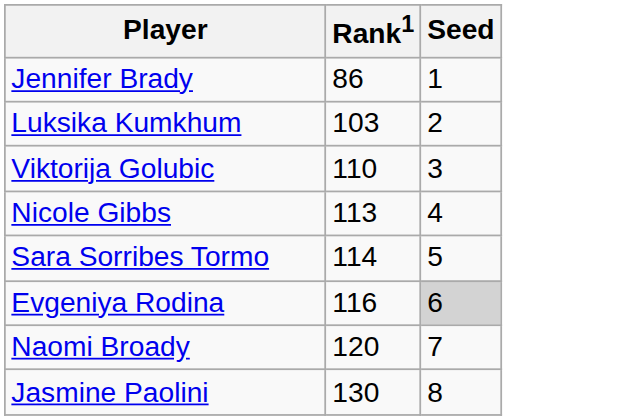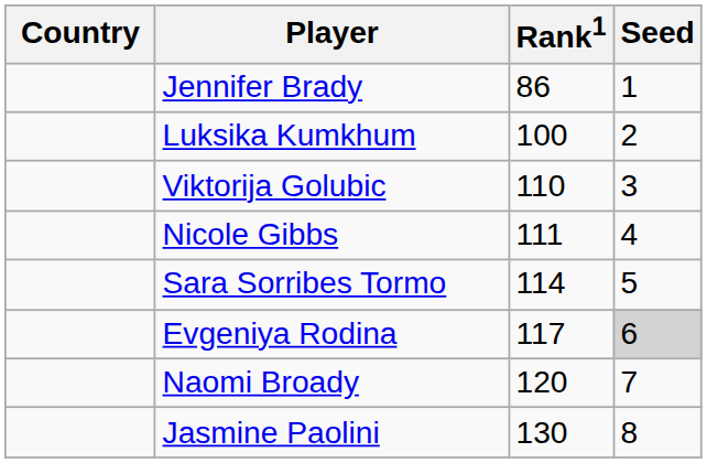 <table class="sortable wikitable">
 <tr>
+<th width="70">Country</th>
 <th width="175">Player</th>
 <th>Rank<sup>1</sup></th>
 <th>Seed</th>
 </tr>
 <tr>
+<td></td>
 <td><a href='#'>Jennifer Brady</a></td>
 <td>86</td>
 <td>1</td>
 </tr>
 <tr>
+<td></td>
 <td><a href='#'>Luksika Kumkhum</a></td>
-<td>103</td>
+<td>100</td>
 <td>2</td>
 </tr>
 <tr>
+<td></td>
 <td><a href='#'>Viktorija Golubic</a></td>
 <td>110</td>
 <td>3</td>
 </tr>
 <tr>
+<td></td>
 <td><a href='#'>Nicole Gibbs</a></td>
-<td>113</td>
+<td>111</td>
 <td>4</td>
 </tr>
 <tr>
+<td></td>
 <td><a href='#'>Sara Sorribes Tormo</a></td>
 <td>114</td>
 <td>5</td>
 </tr>
 <tr>
+<td></td>
 <td><a href='#'>Evgeniya Rodina</a></td>
-<td>116</td>
+<td>117</td>
 <td style="background: lightgrey;">6</td>
 </tr>
 <tr>
+<td></td>
 <td><a href='#'>Naomi Broady</a></td>
 <td>120</td>
 <td>7</td>
 </tr>
 <tr>
+<td></td>
 <td><a href='#'>Jasmine Paolini</a></td>
 <td>130</td>
 <td>8</td>
 </tr>
 </table>
